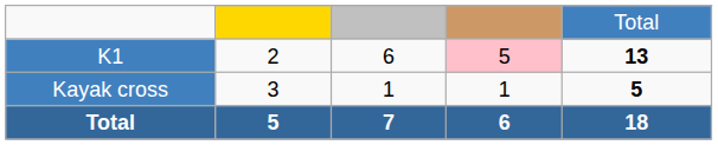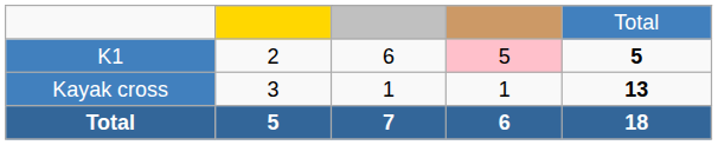 <table class="wikitable"  style="font-size:95%; text-align:center; border:gray solid 1px; width:40%;">
 <tr>
 <td rowspan="2" style="width:3%;"></td>
 </tr>
 <tr>
 <td style="width:2%;" bgcolor=gold></td>
 <td style="width:2%;" bgcolor=silver></td>
 <td style="width:2%;" bgcolor=cc9966></td>
 <td style="width:2%; background-color:#4180be; color:white;">Total</td>
 </tr>
 <tr>
 <td style="background-color:#4180be; color:white;">K1</td>
 <td>2</td>
 <td>6</td>
 <td style="background: pink;">5</td>
-<td><strong>13</strong></td>
+<td><strong>5</strong></td>
 </tr>
 <tr>
 <td style="background-color:#4180be; color:white;">Kayak cross</td>
 <td>3</td>
 <td>1</td>
 <td>1</td>
-<td><strong>5</strong></td>
+<td><strong>13</strong></td>
 </tr>
 <tr style="background:#369; color:white;">
 <td><strong>Total</strong></td>
 <td><strong>5</strong></td>
 <td><strong>7</strong></td>
 <td><strong>6</strong></td>
 <td><strong>18</strong></td>
 </tr>
 </table>
